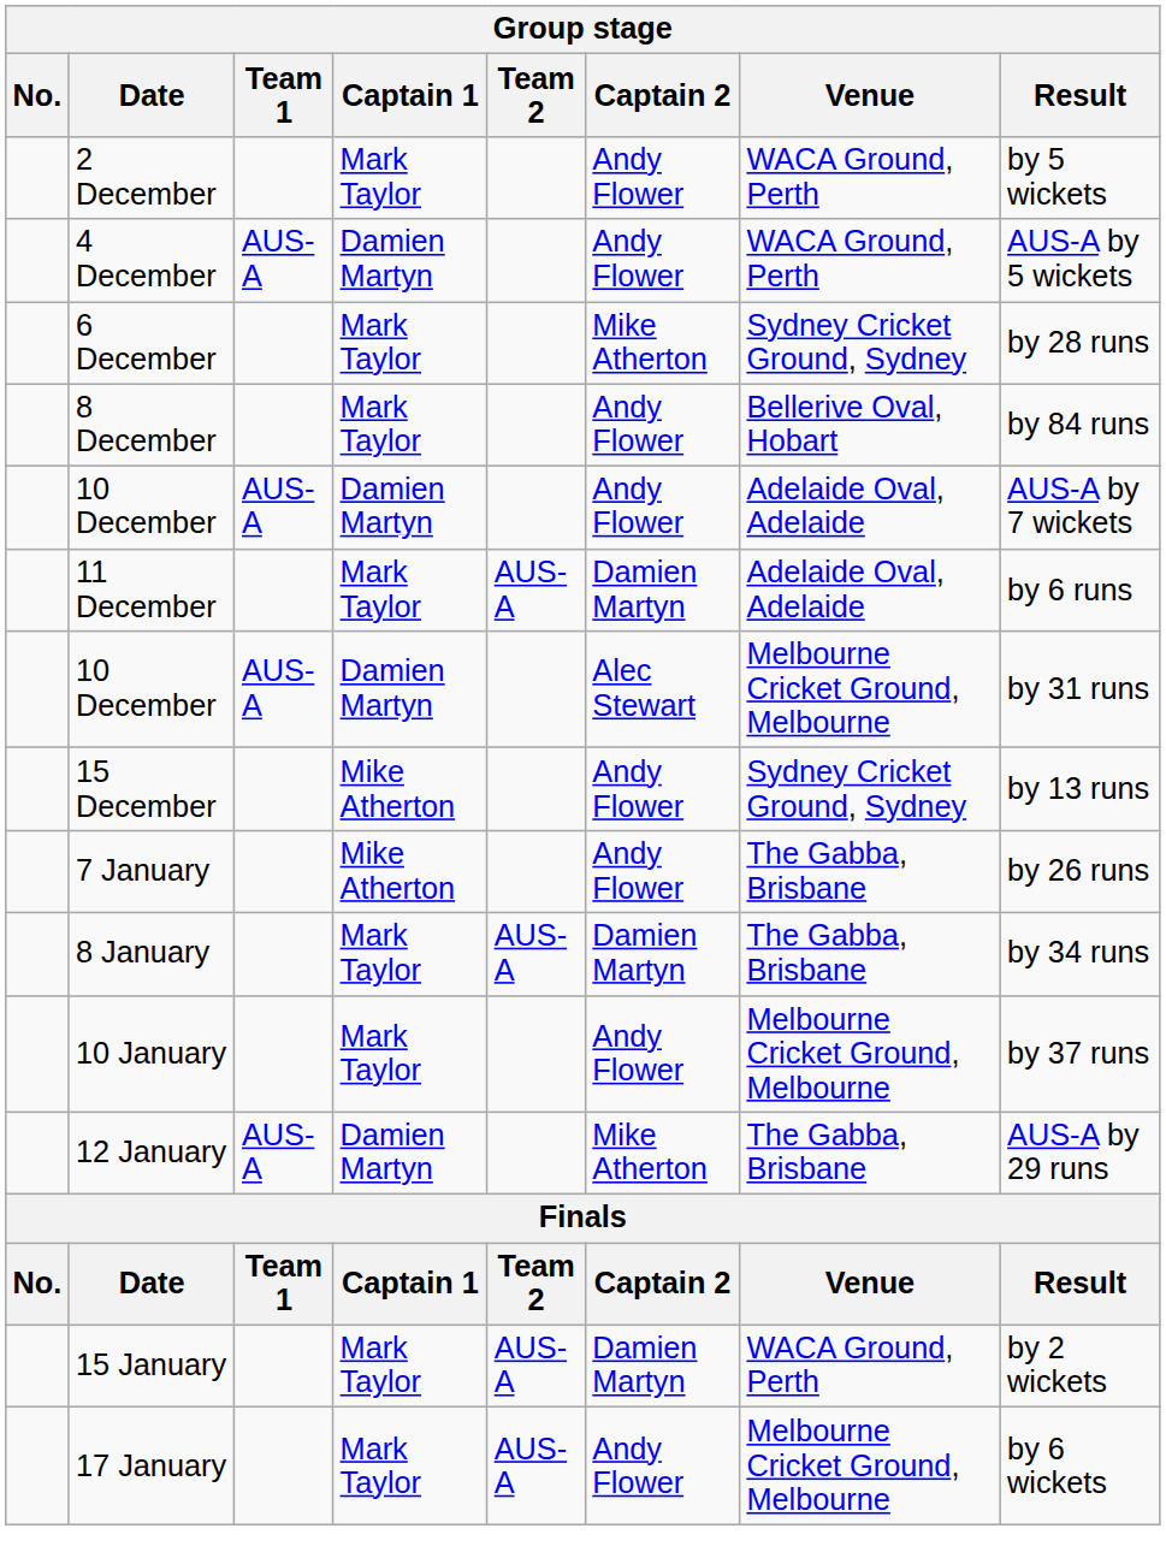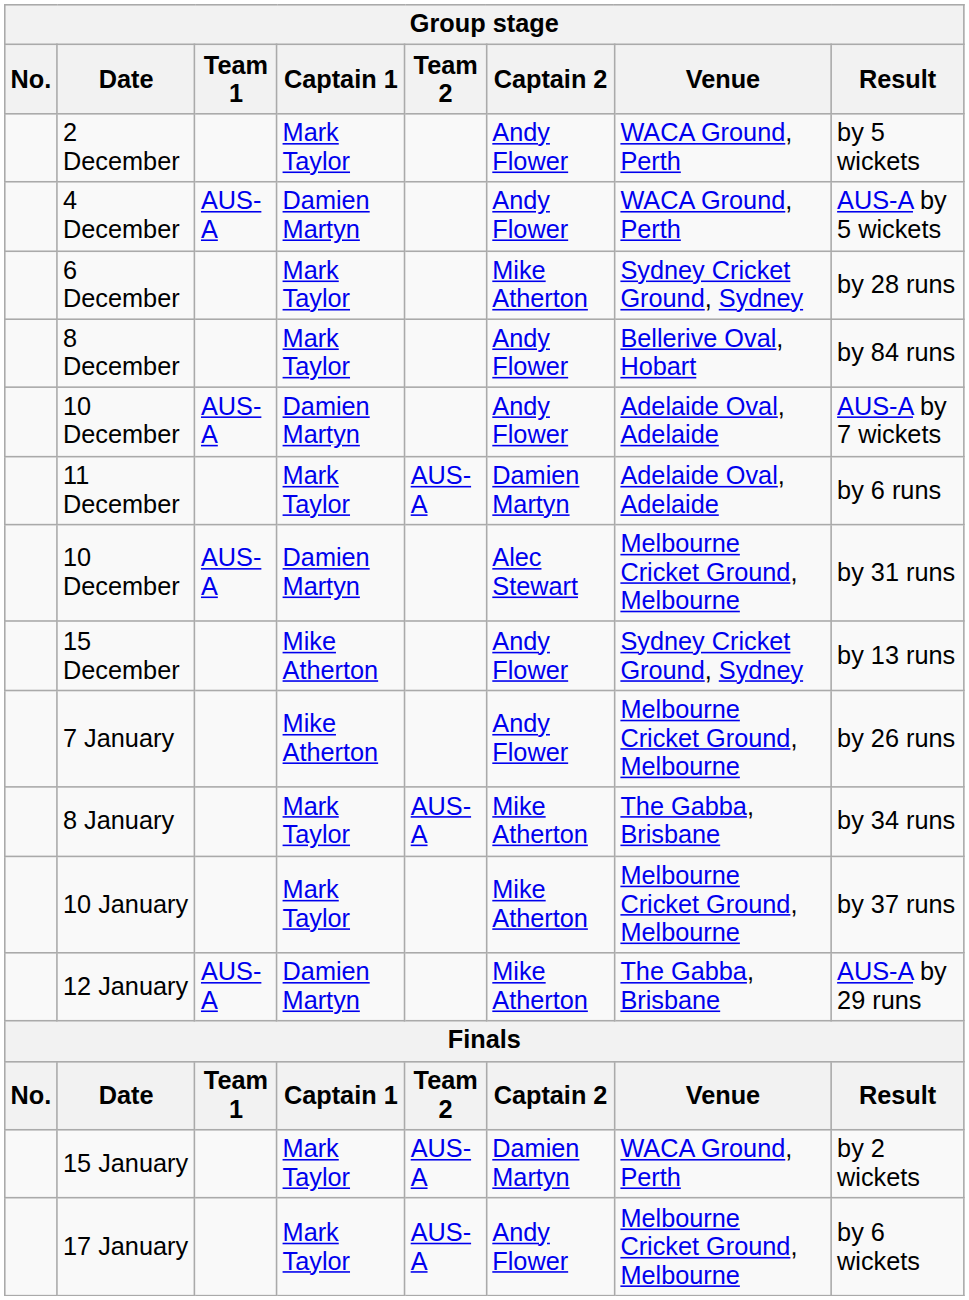 <table class="wikitable">
 <tr>
 <th colspan="9">Group stage</th>
 </tr>
 <tr>
 <th>No.</th>
 <th>Date</th>
 <th>Team 1</th>
 <th>Captain 1</th>
 <th>Team 2</th>
 <th>Captain 2</th>
 <th>Venue</th>
 <th>Result</th>
 </tr>
 <tr>
 <td></td>
 <td>2 December</td>
 <td></td>
 <td><a href='#'>Mark Taylor</a></td>
 <td></td>
 <td><a href='#'>Andy Flower</a></td>
 <td><a href='#'>WACA Ground</a>, <a href='#'>Perth</a></td>
 <td> by 5 wickets</td>
 </tr>
 <tr>
 <td></td>
 <td>4 December</td>
 <td> <a href='#'>AUS-A</a></td>
 <td><a href='#'>Damien Martyn</a></td>
 <td></td>
 <td><a href='#'>Andy Flower</a></td>
 <td><a href='#'>WACA Ground</a>, <a href='#'>Perth</a></td>
 <td> <a href='#'>AUS-A</a> by 5 wickets</td>
 </tr>
 <tr>
 <td></td>
 <td>6 December</td>
 <td></td>
 <td><a href='#'>Mark Taylor</a></td>
 <td></td>
 <td><a href='#'>Mike Atherton</a></td>
 <td><a href='#'>Sydney Cricket Ground</a>, <a href='#'>Sydney</a></td>
 <td> by 28 runs</td>
 </tr>
 <tr>
 <td></td>
 <td>8 December</td>
 <td></td>
 <td><a href='#'>Mark Taylor</a></td>
 <td></td>
 <td><a href='#'>Andy Flower</a></td>
 <td><a href='#'>Bellerive Oval</a>, <a href='#'>Hobart</a></td>
 <td> by 84 runs</td>
 </tr>
 <tr>
 <td></td>
 <td>10 December</td>
 <td> <a href='#'>AUS-A</a></td>
 <td><a href='#'>Damien Martyn</a></td>
 <td></td>
 <td><a href='#'>Andy Flower</a></td>
 <td><a href='#'>Adelaide Oval</a>, <a href='#'>Adelaide</a></td>
 <td> <a href='#'>AUS-A</a> by 7 wickets</td>
 </tr>
 <tr>
 <td></td>
 <td>11 December</td>
 <td></td>
 <td><a href='#'>Mark Taylor</a></td>
 <td> <a href='#'>AUS-A</a></td>
 <td><a href='#'>Damien Martyn</a></td>
 <td><a href='#'>Adelaide Oval</a>, <a href='#'>Adelaide</a></td>
 <td> by 6 runs</td>
 </tr>
 <tr>
 <td></td>
 <td>10 December</td>
 <td> <a href='#'>AUS-A</a></td>
 <td><a href='#'>Damien Martyn</a></td>
 <td></td>
 <td><a href='#'>Alec Stewart</a></td>
 <td><a href='#'>Melbourne Cricket Ground</a>, <a href='#'>Melbourne</a></td>
 <td> by 31 runs</td>
 </tr>
 <tr>
 <td></td>
 <td>15 December</td>
 <td></td>
 <td><a href='#'>Mike Atherton</a></td>
 <td></td>
 <td><a href='#'>Andy Flower</a></td>
 <td><a href='#'>Sydney Cricket Ground</a>, <a href='#'>Sydney</a></td>
 <td> by 13 runs</td>
 </tr>
 <tr>
 <td></td>
 <td>7 January</td>
 <td></td>
 <td><a href='#'>Mike Atherton</a></td>
 <td></td>
 <td><a href='#'>Andy Flower</a></td>
-<td><a href='#'>The Gabba</a>, <a href='#'>Brisbane</a></td>
+<td><a href='#'>Melbourne Cricket Ground</a>, <a href='#'>Melbourne</a></td>
 <td> by 26 runs</td>
 </tr>
 <tr>
 <td></td>
 <td>8 January</td>
 <td></td>
 <td><a href='#'>Mark Taylor</a></td>
 <td> <a href='#'>AUS-A</a></td>
-<td><a href='#'>Damien Martyn</a></td>
+<td><a href='#'>Mike Atherton</a></td>
 <td><a href='#'>The Gabba</a>, <a href='#'>Brisbane</a></td>
 <td> by 34 runs</td>
 </tr>
 <tr>
 <td></td>
 <td>10 January</td>
 <td></td>
 <td><a href='#'>Mark Taylor</a></td>
 <td></td>
-<td><a href='#'>Andy Flower</a></td>
+<td><a href='#'>Mike Atherton</a></td>
 <td><a href='#'>Melbourne Cricket Ground</a>, <a href='#'>Melbourne</a></td>
 <td> by 37 runs</td>
 </tr>
 <tr>
 <td></td>
 <td>12 January</td>
 <td> <a href='#'>AUS-A</a></td>
 <td><a href='#'>Damien Martyn</a></td>
 <td></td>
 <td><a href='#'>Mike Atherton</a></td>
 <td><a href='#'>The Gabba</a>, <a href='#'>Brisbane</a></td>
 <td> <a href='#'>AUS-A</a> by 29 runs</td>
 </tr>
 <tr>
 <th colspan="9">Finals</th>
 </tr>
 <tr>
 <th>No.</th>
 <th>Date</th>
 <th>Team 1</th>
 <th>Captain 1</th>
 <th>Team 2</th>
 <th>Captain 2</th>
 <th>Venue</th>
 <th>Result</th>
 </tr>
 <tr>
 <td></td>
 <td>15 January</td>
 <td></td>
 <td><a href='#'>Mark Taylor</a></td>
 <td> <a href='#'>AUS-A</a></td>
 <td><a href='#'>Damien Martyn</a></td>
 <td><a href='#'>WACA Ground</a>, <a href='#'>Perth</a></td>
 <td> by 2 wickets</td>
 </tr>
 <tr>
 <td></td>
 <td>17 January</td>
 <td></td>
 <td><a href='#'>Mark Taylor</a></td>
 <td> <a href='#'>AUS-A</a></td>
 <td><a href='#'>Andy Flower</a></td>
 <td><a href='#'>Melbourne Cricket Ground</a>, <a href='#'>Melbourne</a></td>
 <td> by 6 wickets</td>
 </tr>
 </table>
